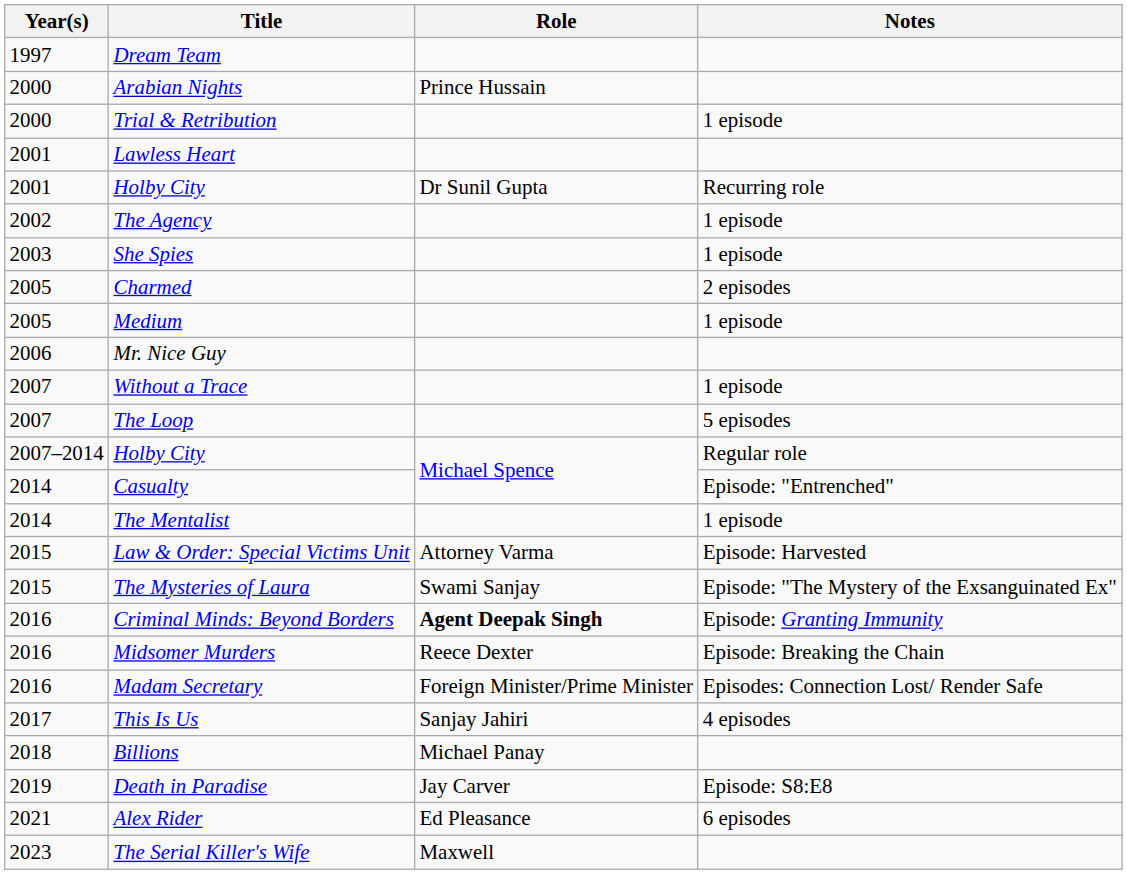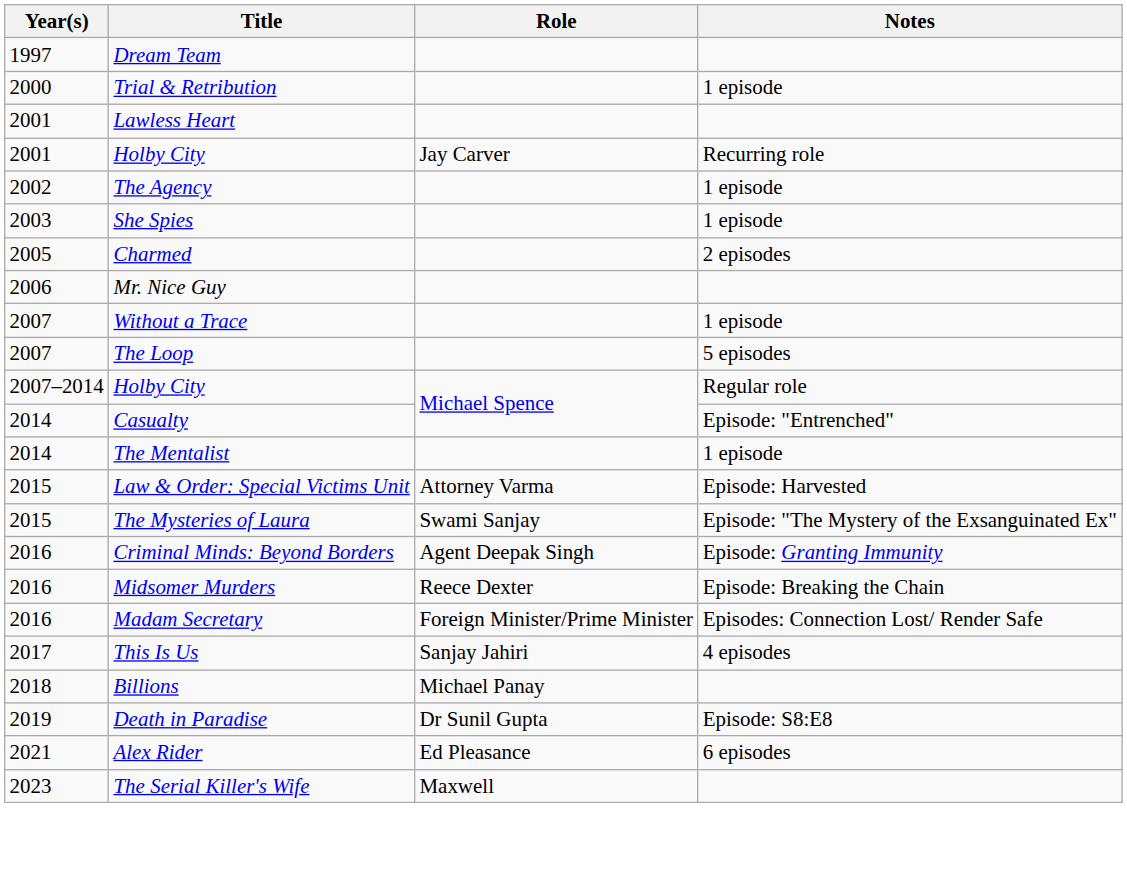 <table class="wikitable sortable">
 <tr>
 <th>Year(s)</th>
 <th>Title</th>
 <th>Role</th>
 <th>Notes</th>
 </tr>
 <tr>
 <td>1997</td>
 <td><em><a href='#'>Dream Team</a></em></td>
 <td></td>
-<td></td>
-</tr>
-<tr>
-<td>2000</td>
-<td><em><a href='#'>Arabian Nights</a></em></td>
-<td>Prince Hussain</td>
 <td></td>
 </tr>
 <tr>
 <td>2000</td>
 <td><em><a href='#'>Trial & Retribution</a></em></td>
 <td></td>
 <td>1 episode</td>
 </tr>
 <tr>
 <td>2001</td>
 <td><em><a href='#'>Lawless Heart</a></em></td>
 <td></td>
 <td></td>
 </tr>
 <tr>
 <td>2001</td>
 <td><em><a href='#'>Holby City</a></em></td>
-<td>Dr Sunil Gupta</td>
+<td>Jay Carver</td>
 <td>Recurring role</td>
 </tr>
 <tr>
 <td>2002</td>
 <td><em><a href='#'>The Agency</a></em></td>
 <td></td>
 <td>1 episode</td>
 </tr>
 <tr>
 <td>2003</td>
 <td><em><a href='#'>She Spies</a></em></td>
 <td></td>
 <td>1 episode</td>
 </tr>
 <tr>
 <td>2005</td>
 <td><em><a href='#'>Charmed</a></em></td>
 <td></td>
 <td>2 episodes</td>
-</tr>
-<tr>
-<td>2005</td>
-<td><em><a href='#'>Medium</a></em></td>
-<td></td>
-<td>1 episode</td>
 </tr>
 <tr>
 <td>2006</td>
 <td><em>Mr. Nice Guy</em></td>
 <td></td>
 <td></td>
 </tr>
 <tr>
 <td>2007</td>
 <td><em><a href='#'>Without a Trace</a></em></td>
 <td></td>
 <td>1 episode</td>
 </tr>
 <tr>
 <td>2007</td>
 <td><em><a href='#'>The Loop</a></em></td>
 <td></td>
 <td>5 episodes</td>
 </tr>
 <tr>
 <td>2007–2014</td>
 <td><em><a href='#'>Holby City</a></em></td>
 <td rowspan="2"><a href='#'>Michael Spence</a></td>
 <td>Regular role</td>
 </tr>
 <tr>
 <td>2014</td>
 <td><em><a href='#'>Casualty</a></em></td>
 <td>Episode: "Entrenched"</td>
 </tr>
 <tr>
 <td>2014</td>
 <td><em><a href='#'>The Mentalist</a></em></td>
 <td></td>
 <td>1 episode</td>
 </tr>
 <tr>
 <td>2015</td>
 <td><em><a href='#'>Law & Order: Special Victims Unit</a></em></td>
 <td>Attorney Varma</td>
 <td>Episode: Harvested</td>
 </tr>
 <tr>
 <td>2015</td>
 <td><em><a href='#'>The Mysteries of Laura</a></em></td>
 <td>Swami Sanjay</td>
 <td>Episode: "The Mystery of the Exsanguinated Ex"</td>
 </tr>
 <tr>
 <td>2016</td>
 <td><em><a href='#'>Criminal Minds: Beyond Borders</a></em></td>
-<td><strong>Agent Deepak Singh</strong></td>
+<td>Agent Deepak Singh</td>
 <td>Episode: <em><a href='#'>Granting Immunity</a></em></td>
 </tr>
 <tr>
 <td>2016</td>
 <td><em><a href='#'>Midsomer Murders</a></em></td>
 <td>Reece Dexter</td>
 <td>Episode: Breaking the Chain</td>
 </tr>
 <tr>
 <td>2016</td>
 <td><em><a href='#'>Madam Secretary</a></em></td>
 <td>Foreign Minister/Prime Minister</td>
 <td>Episodes: Connection Lost/ Render Safe</td>
 </tr>
 <tr>
 <td>2017</td>
 <td><em><a href='#'>This Is Us</a></em></td>
 <td>Sanjay Jahiri</td>
 <td>4 episodes</td>
 </tr>
 <tr>
 <td>2018</td>
 <td><em><a href='#'>Billions</a></em></td>
 <td>Michael Panay</td>
 <td></td>
 </tr>
 <tr>
 <td>2019</td>
 <td><em><a href='#'>Death in Paradise</a></em></td>
-<td>Jay Carver</td>
+<td>Dr Sunil Gupta</td>
 <td>Episode:  S8:E8</td>
 </tr>
 <tr>
 <td>2021</td>
 <td><em><a href='#'>Alex Rider</a></em></td>
 <td>Ed Pleasance</td>
 <td>6 episodes</td>
 </tr>
 <tr>
 <td>2023</td>
 <td><em><a href='#'>The Serial Killer's Wife</a></em></td>
 <td>Maxwell</td>
 <td></td>
 </tr>
 </table>
